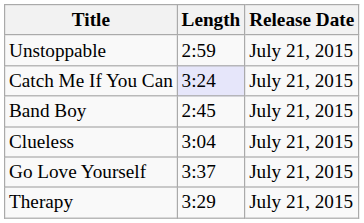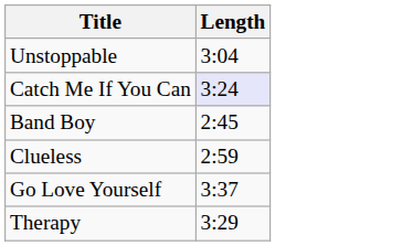 <table class="wikitable">
 <tr>
 <th>Title</th>
 <th>Length</th>
-<th>Release Date</th>
 </tr>
 <tr>
 <td>Unstoppable</td>
-<td>2:59</td>
-<td>July 21, 2015</td>
+<td>3:04</td>
 </tr>
 <tr>
 <td>Catch Me If You Can</td>
 <td style="background: lavender;">3:24</td>
-<td>July 21, 2015</td>
 </tr>
 <tr>
 <td>Band Boy</td>
 <td>2:45</td>
-<td>July 21, 2015</td>
 </tr>
 <tr>
 <td>Clueless</td>
-<td>3:04</td>
-<td>July 21, 2015</td>
+<td>2:59</td>
 </tr>
 <tr>
 <td>Go Love Yourself</td>
 <td>3:37</td>
-<td>July 21, 2015</td>
 </tr>
 <tr>
 <td>Therapy</td>
 <td>3:29</td>
-<td>July 21, 2015</td>
 </tr>
 </table>
